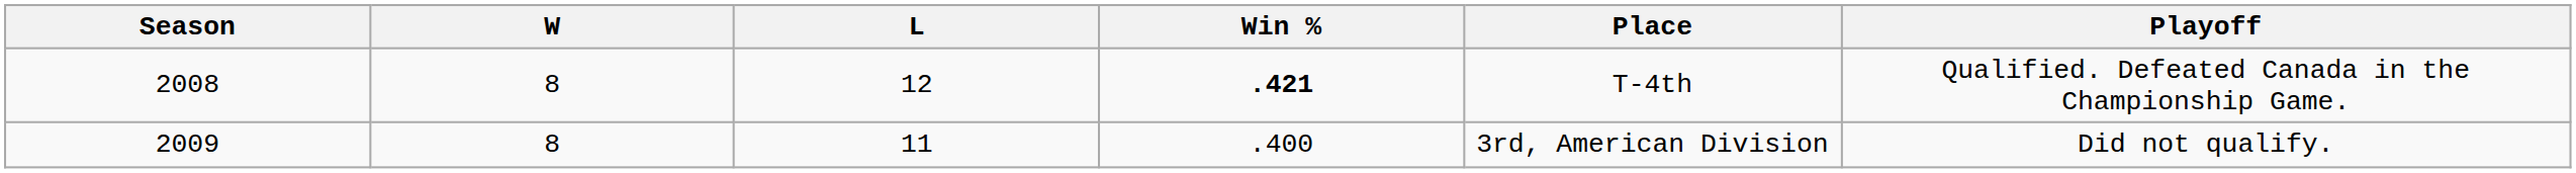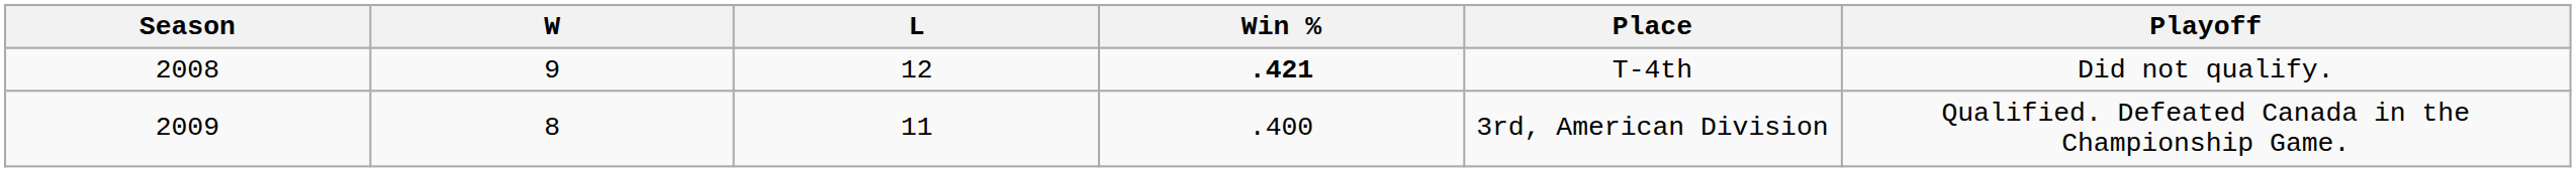 <table class="wikitable">
 <tr>
 <th bgcolor="#DDDDFF" width="5%">Season</th>
 <th bgcolor="#DDDDFF" width="5%">W</th>
 <th bgcolor="#DDDDFF" width="5%">L</th>
 <th bgcolor="#DDDDFF" width="5%">Win %</th>
 <th bgcolor="#DDDDFF" width="5%">Place</th>
 <th bgcolor="#DDDDFF" width="10%">Playoff</th>
 </tr>
 <tr align=center>
 <td>2008</td>
-<td>8</td>
+<td>9</td>
 <td>12</td>
 <td><strong>.421</strong></td>
 <td>T-4th</td>
-<td>Qualified. Defeated Canada in the Championship Game.</td>
+<td>Did not qualify.</td>
 </tr>
 <tr align=center>
 <td>2009</td>
 <td>8</td>
 <td>11</td>
 <td>.400</td>
 <td>3rd, American Division</td>
-<td>Did not qualify.</td>
+<td>Qualified. Defeated Canada in the Championship Game.</td>
 </tr>
 </table>
